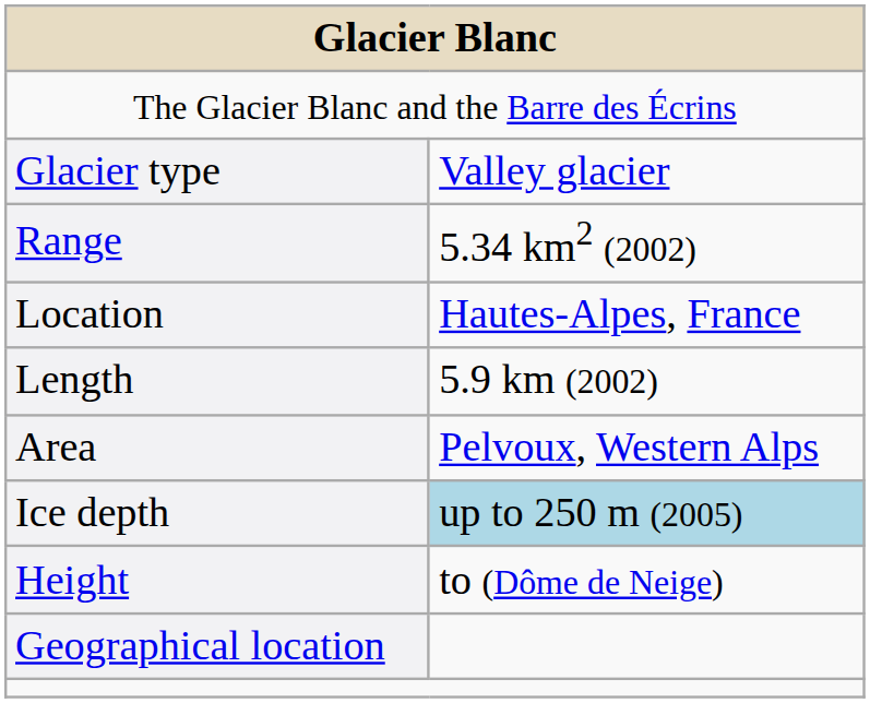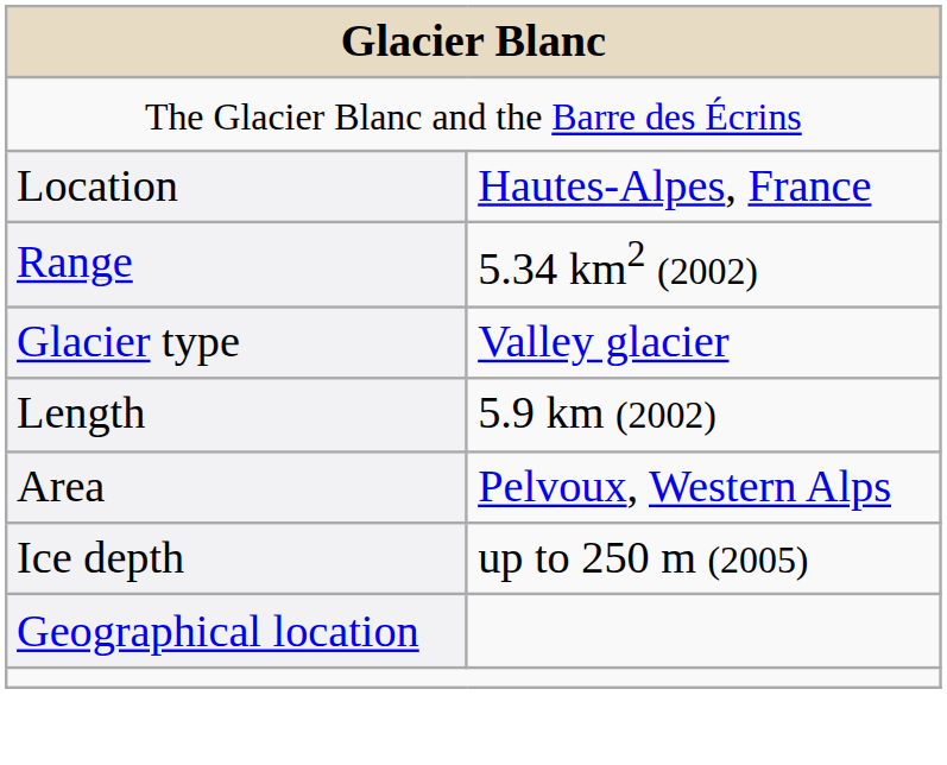 <table class="wikitable float-right" style="margin-top: 0;" width="330" align="right">
 <tr>
 <th colspan="2" style="background-color:#e7dcc3; text-align:center">Glacier Blanc</th>
 </tr>
 <tr>
 <td align="center" colspan="2"> <small>The Glacier Blanc and the <a href='#'>Barre des Écrins</a></small></td>
 </tr>
 <tr>
-<td bgcolor="#f2f2f4"><a href='#'>Glacier</a> type</td>
-<td><a href='#'>Valley glacier</a></td>
+<td bgcolor="#f2f2f4">Location</td>
+<td><a href='#'>Hautes-Alpes</a>, <a href='#'>France</a></td>
 </tr>
 <tr>
 <td bgcolor="#f2f2f4"><a href='#'>Range</a></td>
 <td>5.34 km<sup>2</sup> <small>(2002)</small></td>
 </tr>
 <tr>
-<td bgcolor="#f2f2f4">Location</td>
-<td><a href='#'>Hautes-Alpes</a>, <a href='#'>France</a></td>
+<td bgcolor="#f2f2f4"><a href='#'>Glacier</a> type</td>
+<td><a href='#'>Valley glacier</a></td>
 </tr>
 <tr>
 <td bgcolor="#f2f2f4">Length</td>
 <td>5.9 km <small>(2002)</small></td>
 </tr>
 <tr>
 <td bgcolor="#f2f2f4">Area</td>
 <td><a href='#'>Pelvoux</a>, <a href='#'>Western Alps</a></td>
 </tr>
 <tr>
 <td bgcolor="#f2f2f4">Ice depth</td>
-<td style="background: lightblue;">up to 250 m <small>(2005) </small></td>
-</tr>
-<tr>
-<td bgcolor="#f2f2f4"><a href='#'>Height</a></td>
-<td> to  <small> (<a href='#'>Dôme de Neige</a>) </small></td>
+<td>up to 250 m <small>(2005) </small></td>
 </tr>
 <tr>
 <td bgcolor="#f2f2f4"><a href='#'>Geographical location</a></td>
 <td></td>
 </tr>
 <tr>
 <td align="center" colspan="2"></td>
 </tr>
 </table>
